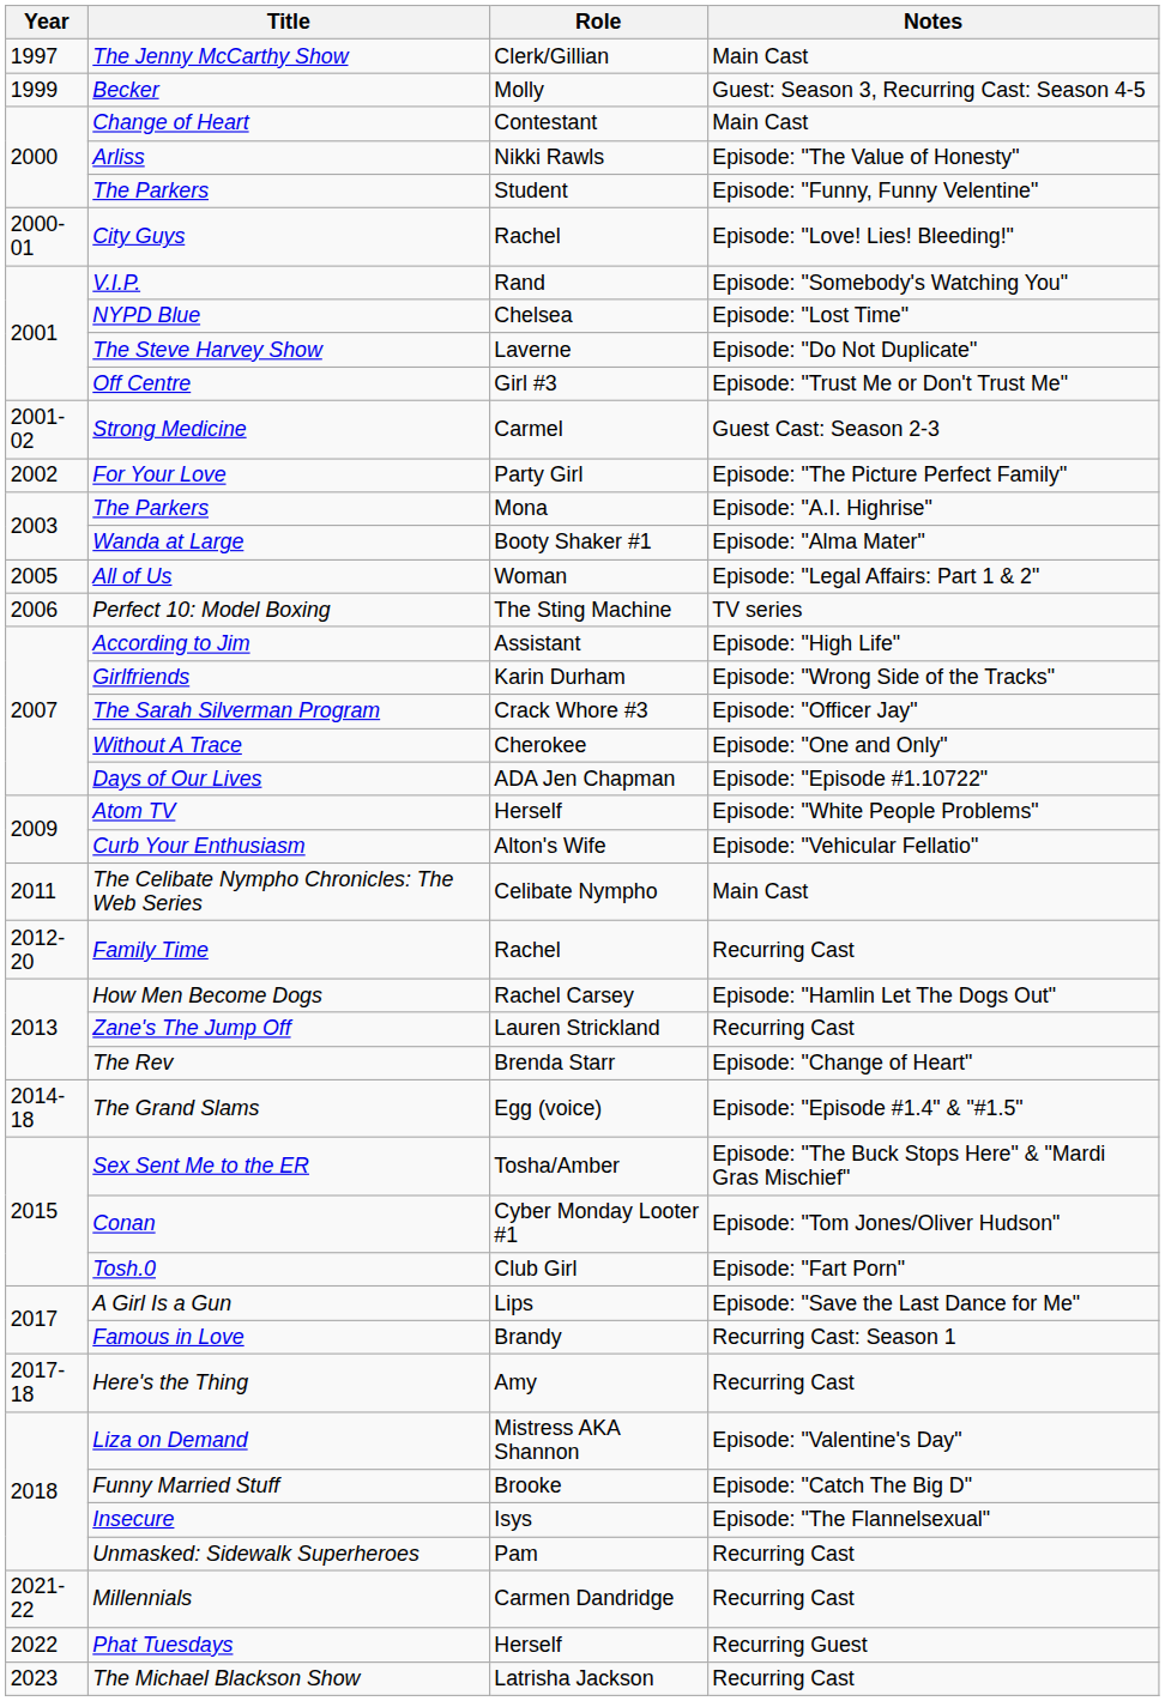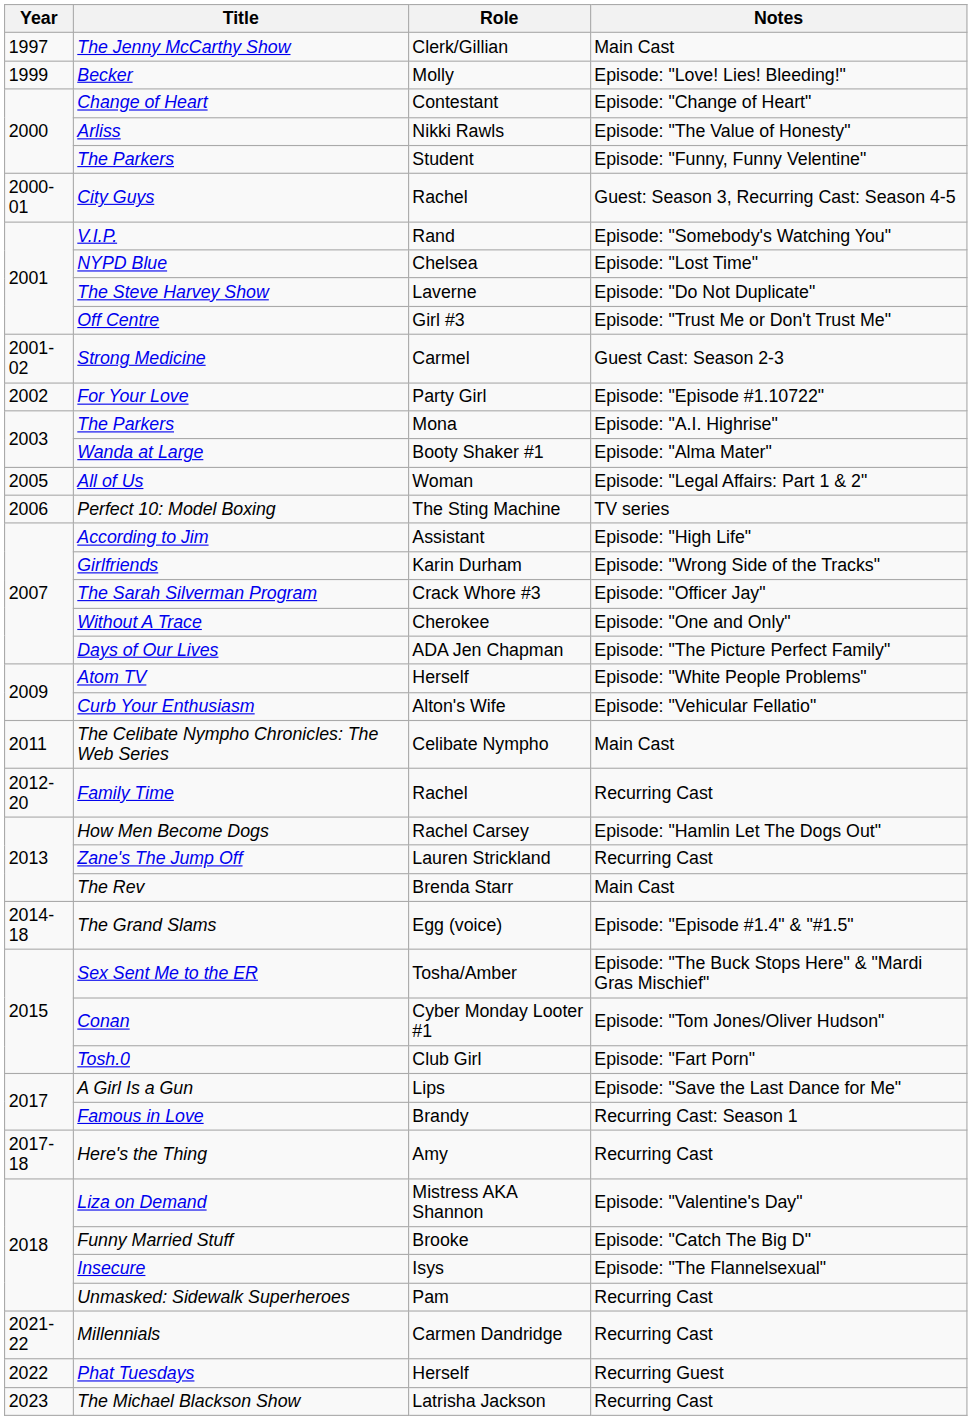 <table class="wikitable sortable">
 <tr>
 <th>Year</th>
 <th>Title</th>
 <th>Role</th>
 <th>Notes</th>
 </tr>
 <tr>
 <td>1997</td>
 <td><em><a href='#'>The Jenny McCarthy Show</a></em></td>
 <td>Clerk/Gillian</td>
 <td>Main Cast</td>
 </tr>
 <tr>
 <td>1999</td>
 <td><em><a href='#'>Becker</a></em></td>
 <td>Molly</td>
-<td>Guest: Season 3, Recurring Cast: Season 4-5</td>
+<td>Episode: "Love! Lies! Bleeding!"</td>
 </tr>
 <tr>
 <td rowspan="3">2000</td>
 <td><em><a href='#'>Change of Heart</a></em></td>
 <td>Contestant</td>
-<td>Main Cast</td>
+<td>Episode: "Change of Heart"</td>
 </tr>
 <tr>
 <td><em><a href='#'>Arliss</a></em></td>
 <td>Nikki Rawls</td>
 <td>Episode: "The Value of Honesty"</td>
 </tr>
 <tr>
 <td><em><a href='#'>The Parkers</a></em></td>
 <td>Student</td>
 <td>Episode: "Funny, Funny Velentine"</td>
 </tr>
 <tr>
 <td>2000-01</td>
 <td><em><a href='#'>City Guys</a></em></td>
 <td>Rachel</td>
-<td>Episode: "Love! Lies! Bleeding!"</td>
+<td>Guest: Season 3, Recurring Cast: Season 4-5</td>
 </tr>
 <tr>
 <td rowspan="4">2001</td>
 <td><em><a href='#'>V.I.P.</a></em></td>
 <td>Rand</td>
 <td>Episode: "Somebody's Watching You"</td>
 </tr>
 <tr>
 <td><em><a href='#'>NYPD Blue</a></em></td>
 <td>Chelsea</td>
 <td>Episode: "Lost Time"</td>
 </tr>
 <tr>
 <td><em><a href='#'>The Steve Harvey Show</a></em></td>
 <td>Laverne</td>
 <td>Episode: "Do Not Duplicate"</td>
 </tr>
 <tr>
 <td><em><a href='#'>Off Centre</a></em></td>
 <td>Girl #3</td>
 <td>Episode: "Trust Me or Don't Trust Me"</td>
 </tr>
 <tr>
 <td>2001-02</td>
 <td><em><a href='#'>Strong Medicine</a></em></td>
 <td>Carmel</td>
 <td>Guest Cast: Season 2-3</td>
 </tr>
 <tr>
 <td>2002</td>
 <td><em><a href='#'>For Your Love</a></em></td>
 <td>Party Girl</td>
-<td>Episode: "The Picture Perfect Family"</td>
+<td>Episode: "Episode #1.10722"</td>
 </tr>
 <tr>
 <td rowspan="2">2003</td>
 <td><em><a href='#'>The Parkers</a></em></td>
 <td>Mona</td>
 <td>Episode: "A.I. Highrise"</td>
 </tr>
 <tr>
 <td><em><a href='#'>Wanda at Large</a></em></td>
 <td>Booty Shaker #1</td>
 <td>Episode: "Alma Mater"</td>
 </tr>
 <tr>
 <td>2005</td>
 <td><em><a href='#'>All of Us</a></em></td>
 <td>Woman</td>
 <td>Episode: "Legal Affairs: Part 1 & 2"</td>
 </tr>
 <tr>
 <td>2006</td>
 <td><em>Perfect 10: Model Boxing</em></td>
 <td>The Sting Machine</td>
 <td>TV series</td>
 </tr>
 <tr>
 <td rowspan="5">2007</td>
 <td><em><a href='#'>According to Jim</a></em></td>
 <td>Assistant</td>
 <td>Episode: "High Life"</td>
 </tr>
 <tr>
 <td><em><a href='#'>Girlfriends</a></em></td>
 <td>Karin Durham</td>
 <td>Episode: "Wrong Side of the Tracks"</td>
 </tr>
 <tr>
 <td><em><a href='#'>The Sarah Silverman Program</a></em></td>
 <td>Crack Whore #3</td>
 <td>Episode: "Officer Jay"</td>
 </tr>
 <tr>
 <td><em><a href='#'>Without A Trace</a></em></td>
 <td>Cherokee</td>
 <td>Episode: "One and Only"</td>
 </tr>
 <tr>
 <td><em><a href='#'>Days of Our Lives</a></em></td>
 <td>ADA Jen Chapman</td>
-<td>Episode: "Episode #1.10722"</td>
+<td>Episode: "The Picture Perfect Family"</td>
 </tr>
 <tr>
 <td rowspan="2">2009</td>
 <td><em><a href='#'>Atom TV</a></em></td>
 <td>Herself</td>
 <td>Episode: "White People Problems"</td>
 </tr>
 <tr>
 <td><em><a href='#'>Curb Your Enthusiasm</a></em></td>
 <td>Alton's Wife</td>
 <td>Episode: "Vehicular Fellatio"</td>
 </tr>
 <tr>
 <td>2011</td>
 <td><em>The Celibate Nympho Chronicles: The Web Series</em></td>
 <td>Celibate Nympho</td>
 <td>Main Cast</td>
 </tr>
 <tr>
 <td>2012-20</td>
 <td><em><a href='#'>Family Time</a></em></td>
 <td>Rachel</td>
 <td>Recurring Cast</td>
 </tr>
 <tr>
 <td rowspan="3">2013</td>
 <td><em>How Men Become Dogs</em></td>
 <td>Rachel Carsey</td>
 <td>Episode: "Hamlin Let The Dogs Out"</td>
 </tr>
 <tr>
 <td><em><a href='#'>Zane's The Jump Off</a></em></td>
 <td>Lauren Strickland</td>
 <td>Recurring Cast</td>
 </tr>
 <tr>
 <td><em>The Rev</em></td>
 <td>Brenda Starr</td>
-<td>Episode: "Change of Heart"</td>
+<td>Main Cast</td>
 </tr>
 <tr>
 <td>2014-18</td>
 <td><em>The Grand Slams</em></td>
 <td>Egg (voice)</td>
 <td>Episode: "Episode #1.4" & "#1.5"</td>
 </tr>
 <tr>
 <td rowspan="3">2015</td>
 <td><em><a href='#'>Sex Sent Me to the ER</a></em></td>
 <td>Tosha/Amber</td>
 <td>Episode: "The Buck Stops Here" & "Mardi Gras Mischief"</td>
 </tr>
 <tr>
 <td><em><a href='#'>Conan</a></em></td>
 <td>Cyber Monday Looter #1</td>
 <td>Episode: "Tom Jones/Oliver Hudson"</td>
 </tr>
 <tr>
 <td><em><a href='#'>Tosh.0</a></em></td>
 <td>Club Girl</td>
 <td>Episode: "Fart Porn"</td>
 </tr>
 <tr>
 <td rowspan="2">2017</td>
 <td><em>A Girl Is a Gun</em></td>
 <td>Lips</td>
 <td>Episode: "Save the Last Dance for Me"</td>
 </tr>
 <tr>
 <td><em><a href='#'>Famous in Love</a></em></td>
 <td>Brandy</td>
 <td>Recurring Cast: Season 1</td>
 </tr>
 <tr>
 <td>2017-18</td>
 <td><em>Here's the Thing</em></td>
 <td>Amy</td>
 <td>Recurring Cast</td>
 </tr>
 <tr>
 <td rowspan="4">2018</td>
 <td><em><a href='#'>Liza on Demand</a></em></td>
 <td>Mistress AKA Shannon</td>
 <td>Episode: "Valentine's Day"</td>
 </tr>
 <tr>
 <td><em>Funny Married Stuff</em></td>
 <td>Brooke</td>
 <td>Episode: "Catch The Big D"</td>
 </tr>
 <tr>
 <td><em><a href='#'>Insecure</a></em></td>
 <td>Isys</td>
 <td>Episode: "The Flannelsexual"</td>
 </tr>
 <tr>
 <td><em>Unmasked: Sidewalk Superheroes</em></td>
 <td>Pam</td>
 <td>Recurring Cast</td>
 </tr>
 <tr>
 <td>2021-22</td>
 <td><em>Millennials</em></td>
 <td>Carmen Dandridge</td>
 <td>Recurring Cast</td>
 </tr>
 <tr>
 <td>2022</td>
 <td><em><a href='#'>Phat Tuesdays</a></em></td>
 <td>Herself</td>
 <td>Recurring Guest</td>
 </tr>
 <tr>
 <td>2023</td>
 <td><em>The Michael Blackson Show</em></td>
 <td>Latrisha Jackson</td>
 <td>Recurring Cast</td>
 </tr>
 </table>
